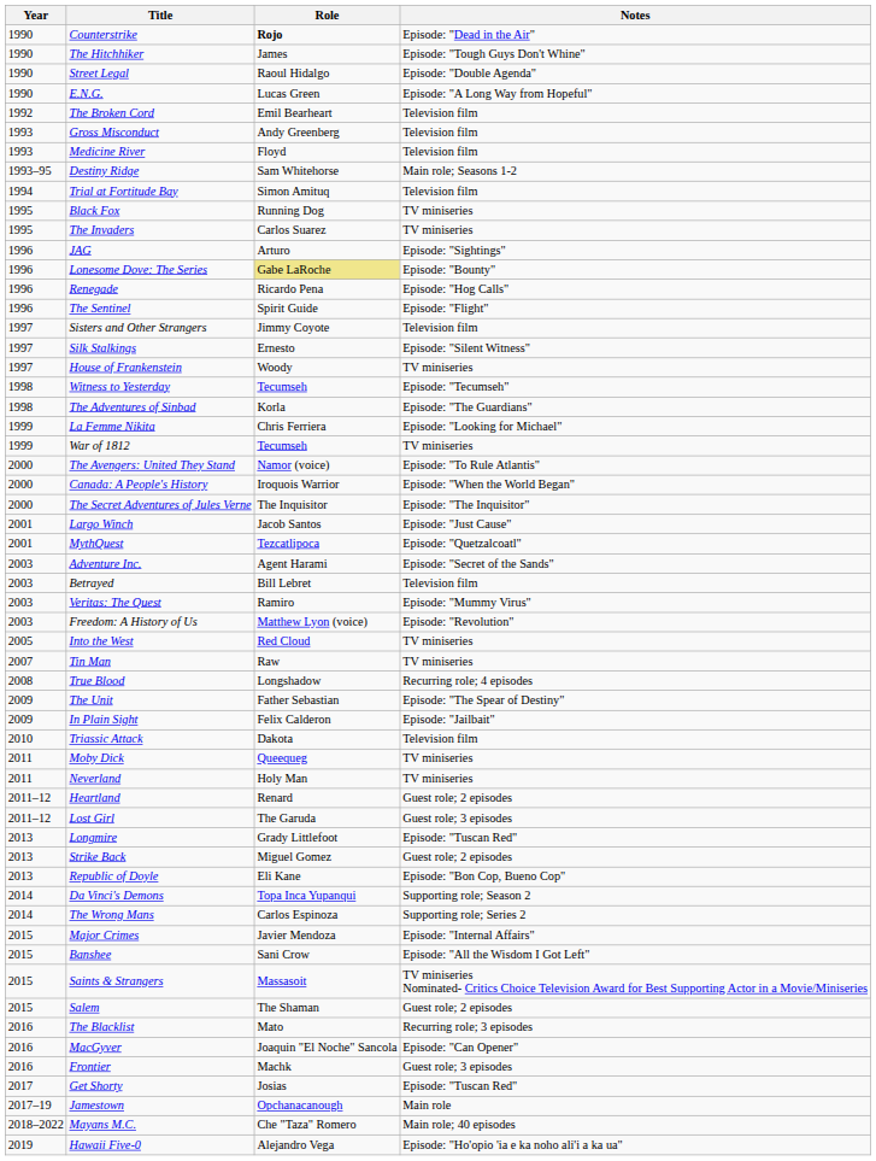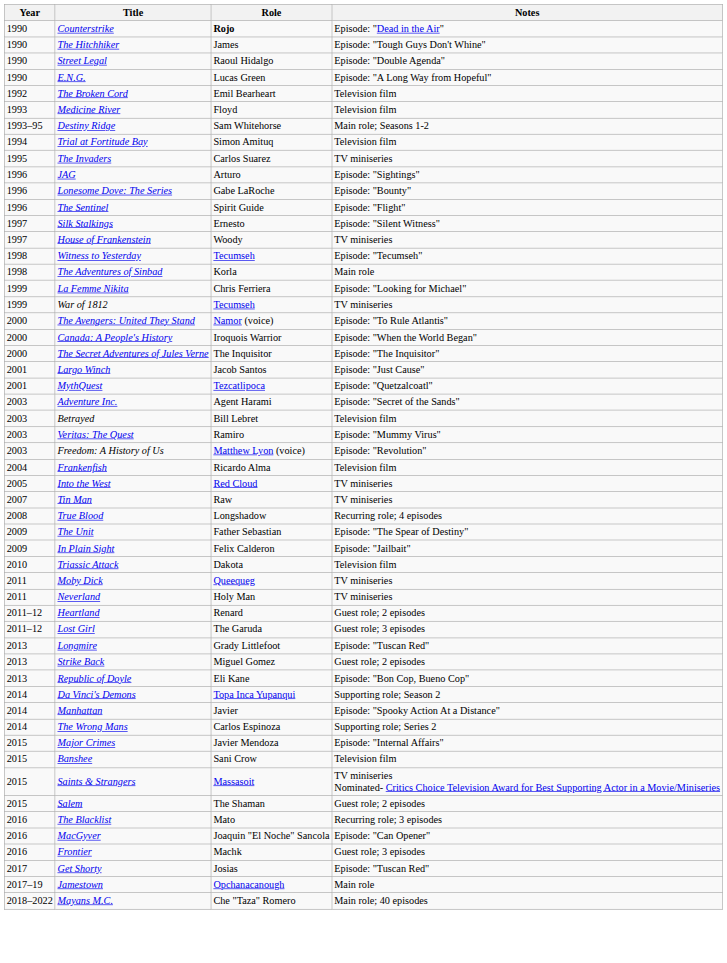 <table class="wikitable sortable">
 <tr>
 <th>Year</th>
 <th>Title</th>
 <th>Role</th>
 <th>Notes</th>
 </tr>
 <tr>
 <td>1990</td>
 <td><a href='#'><em>Counterstrike</em></a></td>
 <td><strong>Rojo</strong></td>
 <td>Episode: "<a href='#'>Dead in the Air</a>"</td>
 </tr>
 <tr>
 <td>1990</td>
 <td><a href='#'><em>The Hitchhiker</em></a></td>
 <td>James</td>
 <td>Episode: "Tough Guys Don't Whine"</td>
 </tr>
 <tr>
 <td>1990</td>
 <td><a href='#'><em>Street Legal</em></a></td>
 <td>Raoul Hidalgo</td>
 <td>Episode: "Double Agenda"</td>
 </tr>
 <tr>
 <td>1990</td>
 <td><em><a href='#'>E.N.G.</a></em></td>
 <td>Lucas Green</td>
 <td>Episode: "A Long Way from Hopeful"</td>
 </tr>
 <tr>
 <td>1992</td>
 <td><em><a href='#'>The Broken Cord</a></em></td>
 <td>Emil Bearheart</td>
 <td>Television film</td>
 </tr>
 <tr>
 <td>1993</td>
-<td><a href='#'><em>Gross Misconduct</em></a></td>
-<td>Andy Greenberg</td>
-<td>Television film</td>
-</tr>
-<tr>
-<td>1993</td>
 <td><em><a href='#'>Medicine River</a></em></td>
 <td>Floyd</td>
 <td>Television film</td>
 </tr>
 <tr>
 <td>1993–95</td>
 <td><em><a href='#'>Destiny Ridge</a></em></td>
 <td>Sam Whitehorse</td>
 <td>Main role; Seasons 1-2</td>
 </tr>
 <tr>
 <td>1994</td>
 <td><em><a href='#'>Trial at Fortitude Bay</a></em></td>
 <td>Simon Amituq</td>
 <td>Television film</td>
 </tr>
 <tr>
 <td>1995</td>
-<td><em><a href='#'>Black Fox</a></em></td>
-<td>Running Dog</td>
-<td>TV miniseries</td>
-</tr>
-<tr>
-<td>1995</td>
 <td><a href='#'><em>The Invaders</em></a></td>
 <td>Carlos Suarez</td>
 <td>TV miniseries</td>
 </tr>
 <tr>
 <td>1996</td>
 <td><a href='#'><em>JAG</em></a></td>
 <td>Arturo</td>
 <td>Episode: "Sightings"</td>
 </tr>
 <tr>
 <td>1996</td>
 <td><em><a href='#'>Lonesome Dove: The Series</a></em></td>
-<td style="background: khaki;">Gabe LaRoche</td>
+<td>Gabe LaRoche</td>
 <td>Episode: "Bounty"</td>
-</tr>
-<tr>
-<td>1996</td>
-<td><a href='#'><em>Renegade</em></a></td>
-<td>Ricardo Pena</td>
-<td>Episode: "Hog Calls"</td>
 </tr>
 <tr>
 <td>1996</td>
 <td><a href='#'><em>The Sentinel</em></a></td>
 <td>Spirit Guide</td>
 <td>Episode: "Flight"</td>
-</tr>
-<tr>
-<td>1997</td>
-<td><em>Sisters and Other Strangers</em></td>
-<td>Jimmy Coyote</td>
-<td>Television film</td>
 </tr>
 <tr>
 <td>1997</td>
 <td><em><a href='#'>Silk Stalkings</a></em></td>
 <td>Ernesto</td>
 <td>Episode: "Silent Witness"</td>
 </tr>
 <tr>
 <td>1997</td>
 <td><a href='#'><em>House of Frankenstein</em></a></td>
 <td>Woody</td>
 <td>TV miniseries</td>
 </tr>
 <tr>
 <td>1998</td>
 <td><em><a href='#'>Witness to Yesterday</a></em></td>
 <td><a href='#'>Tecumseh</a></td>
 <td>Episode: "Tecumseh"</td>
 </tr>
 <tr>
 <td>1998</td>
 <td><em><a href='#'>The Adventures of Sinbad</a></em></td>
 <td>Korla</td>
-<td>Episode: "The Guardians"</td>
+<td>Main role</td>
 </tr>
 <tr>
 <td>1999</td>
 <td><em><a href='#'>La Femme Nikita</a></em></td>
 <td>Chris Ferriera</td>
 <td>Episode: "Looking for Michael"</td>
 </tr>
 <tr>
 <td>1999</td>
 <td><em>War of 1812</em></td>
 <td><a href='#'>Tecumseh</a></td>
 <td>TV miniseries</td>
 </tr>
 <tr>
 <td>2000</td>
 <td><em><a href='#'>The Avengers: United They Stand</a></em></td>
 <td><a href='#'>Namor</a> (voice)</td>
 <td>Episode: "To Rule Atlantis"</td>
 </tr>
 <tr>
 <td>2000</td>
 <td><em><a href='#'>Canada: A People's History</a></em></td>
 <td>Iroquois Warrior</td>
 <td>Episode: "When the World Began"</td>
 </tr>
 <tr>
 <td>2000</td>
 <td><em><a href='#'>The Secret Adventures of Jules Verne</a></em></td>
 <td>The Inquisitor</td>
 <td>Episode: "The Inquisitor"</td>
 </tr>
 <tr>
 <td>2001</td>
 <td><a href='#'><em>Largo Winch</em></a></td>
 <td>Jacob Santos</td>
 <td>Episode: "Just Cause"</td>
 </tr>
 <tr>
 <td>2001</td>
 <td><em><a href='#'>MythQuest</a></em></td>
 <td><a href='#'>Tezcatlipoca</a></td>
 <td>Episode: "Quetzalcoatl"</td>
 </tr>
 <tr>
 <td>2003</td>
 <td><em><a href='#'>Adventure Inc.</a></em></td>
 <td>Agent Harami</td>
 <td>Episode: "Secret of the Sands"</td>
 </tr>
 <tr>
 <td>2003</td>
 <td><em>Betrayed</em></td>
 <td>Bill Lebret</td>
 <td>Television film</td>
 </tr>
 <tr>
 <td>2003</td>
 <td><em><a href='#'>Veritas: The Quest</a></em></td>
 <td>Ramiro</td>
 <td>Episode: "Mummy Virus"</td>
 </tr>
 <tr>
 <td>2003</td>
 <td><em>Freedom: A History of Us</em></td>
 <td><a href='#'>Matthew Lyon</a> (voice)</td>
 <td>Episode: "Revolution"</td>
+</tr>
+<tr>
+<td>2004</td>
+<td><em><a href='#'>Frankenfish</a></em></td>
+<td>Ricardo Alma</td>
+<td>Television film</td>
 </tr>
 <tr>
 <td>2005</td>
 <td><a href='#'><em>Into the West</em></a></td>
 <td><a href='#'>Red Cloud</a></td>
 <td>TV miniseries</td>
 </tr>
 <tr>
 <td>2007</td>
 <td><a href='#'><em>Tin Man</em></a></td>
 <td>Raw</td>
 <td>TV miniseries</td>
 </tr>
 <tr>
 <td>2008</td>
 <td><em><a href='#'>True Blood</a></em></td>
 <td>Longshadow</td>
 <td>Recurring role; 4 episodes</td>
 </tr>
 <tr>
 <td>2009</td>
 <td><em><a href='#'>The Unit</a></em></td>
 <td>Father Sebastian</td>
 <td>Episode: "The Spear of Destiny"</td>
 </tr>
 <tr>
 <td>2009</td>
 <td><em><a href='#'>In Plain Sight</a></em></td>
 <td>Felix Calderon</td>
 <td>Episode: "Jailbait"</td>
 </tr>
 <tr>
 <td>2010</td>
 <td><em><a href='#'>Triassic Attack</a></em></td>
 <td>Dakota</td>
 <td>Television film</td>
 </tr>
 <tr>
 <td>2011</td>
 <td><a href='#'><em>Moby Dick</em></a></td>
 <td><a href='#'>Queequeg</a></td>
 <td>TV miniseries</td>
 </tr>
 <tr>
 <td>2011</td>
 <td><a href='#'><em>Neverland</em></a></td>
 <td>Holy Man</td>
 <td>TV miniseries</td>
 </tr>
 <tr>
 <td>2011–12</td>
 <td><em><a href='#'>Heartland</a></em></td>
 <td>Renard</td>
 <td>Guest role; 2 episodes</td>
 </tr>
 <tr>
 <td>2011–12</td>
 <td><em><a href='#'>Lost Girl</a></em></td>
 <td>The Garuda</td>
 <td>Guest role; 3 episodes</td>
 </tr>
 <tr>
 <td>2013</td>
 <td><a href='#'><em>Longmire</em></a></td>
 <td>Grady Littlefoot</td>
 <td>Episode: "Tuscan Red"</td>
 </tr>
 <tr>
 <td>2013</td>
 <td><em><a href='#'>Strike Back</a></em></td>
 <td>Miguel Gomez</td>
 <td>Guest role; 2 episodes</td>
 </tr>
 <tr>
 <td>2013</td>
 <td><em><a href='#'>Republic of Doyle</a></em></td>
 <td>Eli Kane</td>
 <td>Episode: "Bon Cop, Bueno Cop"</td>
 </tr>
 <tr>
 <td>2014</td>
 <td><em><a href='#'>Da Vinci's Demons</a></em></td>
 <td><a href='#'>Topa Inca Yupanqui</a></td>
 <td>Supporting role; Season 2</td>
 </tr>
 <tr>
 <td>2014</td>
+<td><a href='#'><em>Manhattan</em></a></td>
+<td>Javier</td>
+<td>Episode: "Spooky Action At a Distance"</td>
+</tr>
+<tr>
+<td>2014</td>
 <td><a href='#'><em>The Wrong Mans</em></a></td>
 <td>Carlos Espinoza</td>
 <td>Supporting role; Series 2</td>
 </tr>
 <tr>
 <td>2015</td>
 <td><a href='#'><em>Major Crimes</em></a></td>
 <td>Javier Mendoza</td>
 <td>Episode: "Internal Affairs"</td>
 </tr>
 <tr>
 <td>2015</td>
 <td><a href='#'><em>Banshee</em></a></td>
 <td>Sani Crow</td>
-<td>Episode: "All the Wisdom I Got Left"</td>
+<td>Television film</td>
 </tr>
 <tr>
 <td>2015</td>
 <td><em><a href='#'>Saints & Strangers</a></em></td>
 <td><a href='#'>Massasoit</a></td>
 <td>TV miniseries<br>Nominated- <a href='#'>Critics Choice Television Award for Best Supporting Actor in a Movie/Miniseries</a></td>
 </tr>
 <tr>
 <td>2015</td>
 <td><a href='#'><em>Salem</em></a></td>
 <td>The Shaman</td>
 <td>Guest role; 2 episodes</td>
 </tr>
 <tr>
 <td>2016</td>
 <td><a href='#'><em>The Blacklist</em></a></td>
 <td>Mato</td>
 <td>Recurring role; 3 episodes</td>
 </tr>
 <tr>
 <td>2016</td>
 <td><a href='#'><em>MacGyver</em></a></td>
 <td>Joaquin "El Noche" Sancola</td>
 <td>Episode: "Can Opener"</td>
 </tr>
 <tr>
 <td>2016</td>
 <td><em><a href='#'>Frontier</a></em></td>
 <td>Machk</td>
 <td>Guest role; 3 episodes</td>
 </tr>
 <tr>
 <td>2017</td>
 <td><a href='#'><em>Get Shorty</em></a></td>
 <td>Josias</td>
 <td>Episode: "Tuscan Red"</td>
 </tr>
 <tr>
 <td>2017–19</td>
 <td><a href='#'><em>Jamestown</em></a></td>
 <td><a href='#'>Opchanacanough</a></td>
 <td>Main role</td>
 </tr>
 <tr>
 <td>2018–2022</td>
 <td><em><a href='#'>Mayans M.C.</a></em></td>
 <td>Che "Taza" Romero</td>
 <td>Main role; 40 episodes</td>
 </tr>
-<tr>
-<td>2019</td>
-<td><a href='#'><em>Hawaii Five-0</em></a></td>
-<td>Alejandro Vega</td>
-<td>Episode: "Ho'opio 'ia e ka noho ali'i a ka ua"</td>
-</tr>
 </table>
